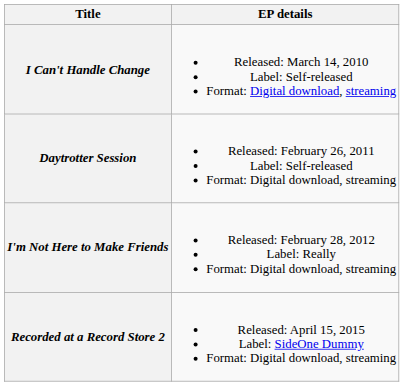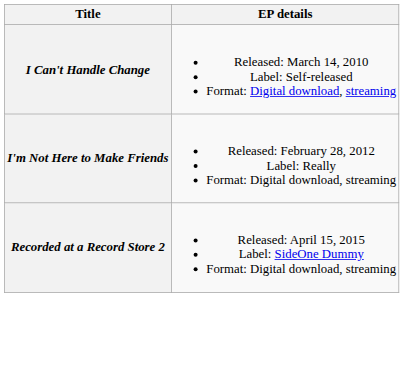 <table class="wikitable plainrowheaders" style="text-align:center;">
 <tr>
 <th>Title</th>
 <th>EP details</th>
 </tr>
 <tr>
 <th scope="row"><em>I Can't Handle Change</em></th>
 <td><br><ul><li>Released: March 14, 2010</li><li>Label: Self-released</li><li>Format: <a href='#'>Digital download</a>, <a href='#'>streaming</a></li></ul></td>
 </tr>
 <tr>
-<th scope="row"><em>Daytrotter Session</em></th>
-<td><br><ul><li>Released: February 26, 2011</li><li>Label: Self-released</li><li>Format: Digital download, streaming</li></ul></td>
-</tr>
-<tr>
 <th scope="row"><em>I'm Not Here to Make Friends</em></th>
 <td><br><ul><li>Released: February 28, 2012</li><li>Label: Really</li><li>Format: Digital download, streaming</li></ul></td>
 </tr>
 <tr>
 <th scope="row"><em>Recorded at a Record Store 2</em><br></th>
 <td><br><ul><li>Released: April 15, 2015</li><li>Label: <a href='#'>SideOne Dummy</a></li><li>Format: Digital download, streaming</li></ul></td>
 </tr>
 </table>
